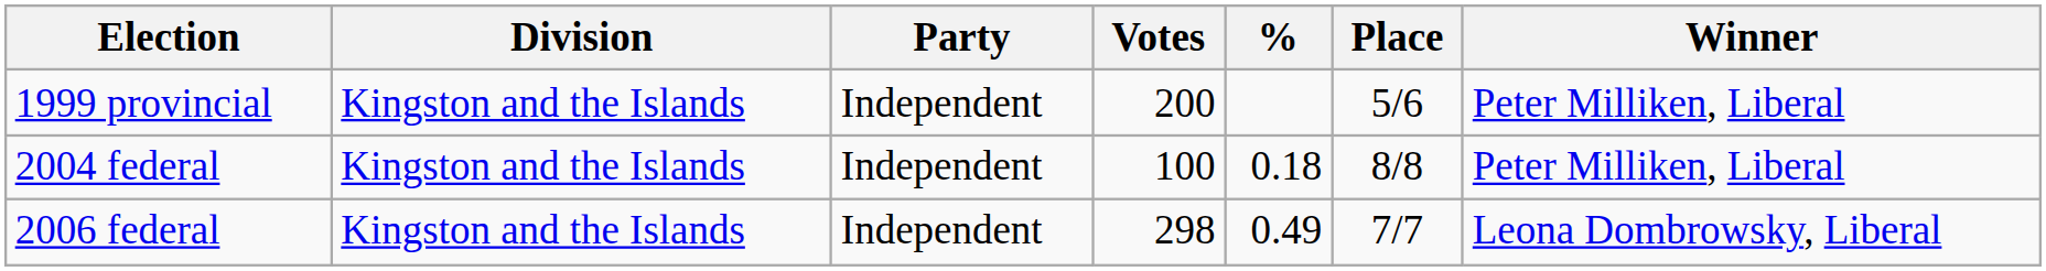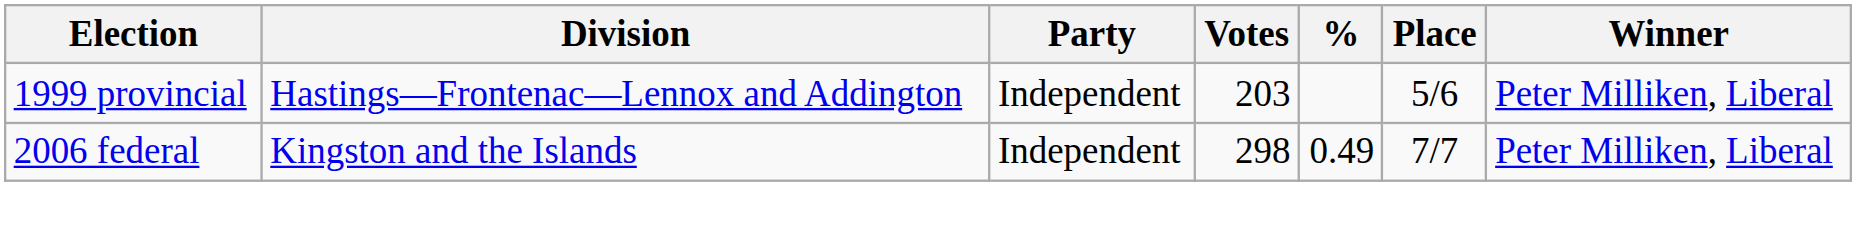 <table class="wikitable" width="800">
 <tr>
 <th align="left">Election</th>
 <th align="left">Division</th>
 <th align="left">Party</th>
 <th align="right">Votes</th>
 <th align="right">%</th>
 <th align="center">Place</th>
 <th align="center">Winner</th>
 </tr>
 <tr>
 <td align="left"><a href='#'>1999 provincial</a></td>
-<td align="left"><a href='#'>Kingston and the Islands</a></td>
+<td align="left"><a href='#'>Hastings—Frontenac—Lennox and Addington</a></td>
 <td align="left">Independent</td>
-<td align="right">200</td>
+<td align="right">203</td>
 <td align="right"></td>
 <td align="center">5/6</td>
-<td align="left"><a href='#'>Peter Milliken</a>, <a href='#'>Liberal</a></td>
-</tr>
-<tr>
-<td align="left"><a href='#'>2004 federal</a></td>
-<td align="left"><a href='#'>Kingston and the Islands</a></td>
-<td align="left">Independent</td>
-<td align="right">100</td>
-<td align="right">0.18</td>
-<td align="center">8/8</td>
 <td align="left"><a href='#'>Peter Milliken</a>, <a href='#'>Liberal</a></td>
 </tr>
 <tr>
 <td align="left"><a href='#'>2006 federal</a></td>
 <td align="left"><a href='#'>Kingston and the Islands</a></td>
 <td align="left">Independent</td>
 <td align="right">298</td>
 <td align="right">0.49</td>
 <td align="center">7/7</td>
-<td align="left"><a href='#'>Leona Dombrowsky</a>, <a href='#'>Liberal</a></td>
+<td align="left"><a href='#'>Peter Milliken</a>, <a href='#'>Liberal</a></td>
 </tr>
 </table>
